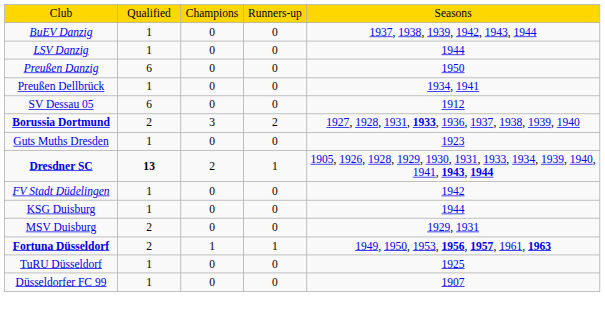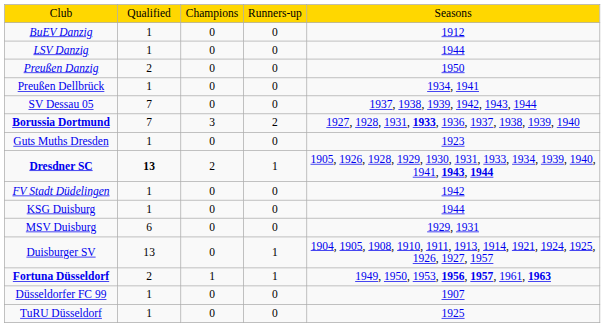 <table class="wikitable sortable">
 <tr align="center" bgcolor="#FFD700">
 <td width="150">Club</td>
 <td width="80">Qualified</td>
 <td width="80">Champions</td>
 <td width="80">Runners-up</td>
 <td width="400">Seasons</td>
 </tr>
 <tr align="center">
 <td><em><a href='#'>BuEV Danzig</a></em></td>
 <td>1</td>
 <td>0</td>
 <td>0</td>
-<td><a href='#'>1937</a>, <a href='#'>1938</a>, <a href='#'>1939</a>, <a href='#'>1942</a>, <a href='#'>1943</a>, <a href='#'>1944</a></td>
+<td><a href='#'>1912</a></td>
 </tr>
 <tr align="center">
 <td><em><a href='#'>LSV Danzig</a></em></td>
 <td>1</td>
 <td>0</td>
 <td>0</td>
 <td><a href='#'>1944</a></td>
 </tr>
 <tr align="center">
 <td><em><a href='#'>Preußen Danzig</a></em></td>
-<td>6</td>
+<td>2</td>
 <td>0</td>
 <td>0</td>
 <td><a href='#'>1950</a></td>
 </tr>
 <tr align="center">
 <td><a href='#'>Preußen Dellbrück</a></td>
 <td>1</td>
 <td>0</td>
 <td>0</td>
 <td><a href='#'>1934</a>, <a href='#'>1941</a></td>
 </tr>
 <tr align="center">
 <td><a href='#'>SV Dessau 05</a></td>
-<td>6</td>
+<td>7</td>
 <td>0</td>
 <td>0</td>
-<td><a href='#'>1912</a></td>
+<td><a href='#'>1937</a>, <a href='#'>1938</a>, <a href='#'>1939</a>, <a href='#'>1942</a>, <a href='#'>1943</a>, <a href='#'>1944</a></td>
 </tr>
 <tr align="center">
 <td><strong><a href='#'>Borussia Dortmund</a></strong></td>
-<td>2</td>
+<td>7</td>
 <td>3</td>
 <td>2</td>
 <td><a href='#'>1927</a>, <a href='#'>1928</a>, <a href='#'>1931</a>, <strong><a href='#'>1933</a></strong>, <a href='#'>1936</a>, <a href='#'>1937</a>, <a href='#'>1938</a>, <a href='#'>1939</a>, <a href='#'>1940</a></td>
 </tr>
 <tr align="center">
 <td><a href='#'>Guts Muths Dresden</a></td>
 <td>1</td>
 <td>0</td>
 <td>0</td>
 <td><a href='#'>1923</a></td>
 </tr>
 <tr align="center">
 <td><strong><a href='#'>Dresdner SC</a></strong></td>
 <td><strong>13</strong></td>
 <td>2</td>
 <td>1</td>
 <td><a href='#'>1905</a>, <a href='#'>1926</a>, <a href='#'>1928</a>, <a href='#'>1929</a>, <a href='#'>1930</a>, <a href='#'>1931</a>, <a href='#'>1933</a>, <a href='#'>1934</a>, <a href='#'>1939</a>, <a href='#'>1940</a>, <a href='#'>1941</a>, <strong><a href='#'>1943</a></strong>, <strong><a href='#'>1944</a></strong></td>
 </tr>
 <tr align="center">
 <td><em><a href='#'>FV Stadt Düdelingen</a></em></td>
 <td>1</td>
 <td>0</td>
 <td>0</td>
 <td><a href='#'>1942</a></td>
 </tr>
 <tr align="center">
 <td><a href='#'>KSG Duisburg</a></td>
 <td>1</td>
 <td>0</td>
 <td>0</td>
 <td><a href='#'>1944</a></td>
 </tr>
 <tr align="center">
 <td><a href='#'>MSV Duisburg</a></td>
-<td>2</td>
+<td>6</td>
 <td>0</td>
 <td>0</td>
 <td><a href='#'>1929</a>, <a href='#'>1931</a></td>
+</tr>
+<tr align="center">
+<td><a href='#'>Duisburger SV</a></td>
+<td>13</td>
+<td>0</td>
+<td>1</td>
+<td><a href='#'>1904</a>, <a href='#'>1905</a>, <a href='#'>1908</a>, <a href='#'>1910</a>, <a href='#'>1911</a>, <a href='#'>1913</a>, <a href='#'>1914</a>, <a href='#'>1921</a>, <a href='#'>1924</a>, <a href='#'>1925</a>, <a href='#'>1926</a>, <a href='#'>1927</a>, <a href='#'>1957</a></td>
 </tr>
 <tr align="center">
 <td><strong><a href='#'>Fortuna Düsseldorf</a></strong></td>
 <td>2</td>
 <td>1</td>
 <td>1</td>
 <td><a href='#'>1949</a>, <a href='#'>1950</a>, <a href='#'>1953</a>, <strong><a href='#'>1956</a></strong>, <strong><a href='#'>1957</a></strong>, <a href='#'>1961</a>, <strong><a href='#'>1963</a></strong></td>
 </tr>
 <tr align="center">
+<td><a href='#'>Düsseldorfer FC 99</a></td>
+<td>1</td>
+<td>0</td>
+<td>0</td>
+<td><a href='#'>1907</a></td>
+</tr>
+<tr align="center">
 <td><a href='#'>TuRU Düsseldorf</a></td>
 <td>1</td>
 <td>0</td>
 <td>0</td>
 <td><a href='#'>1925</a></td>
 </tr>
-<tr align="center">
-<td><a href='#'>Düsseldorfer FC 99</a></td>
-<td>1</td>
-<td>0</td>
-<td>0</td>
-<td><a href='#'>1907</a></td>
-</tr>
 </table>
